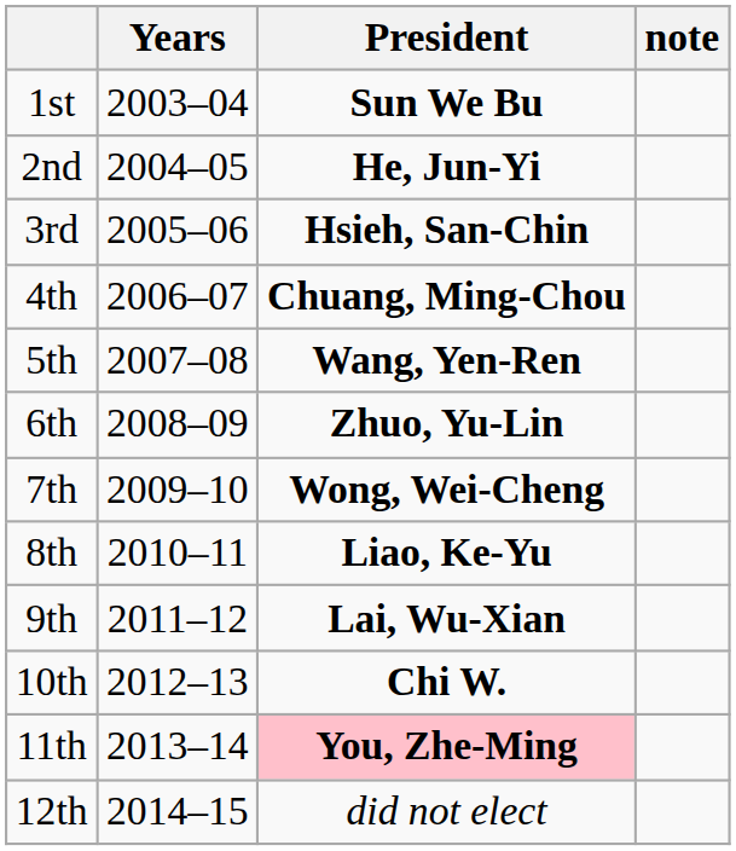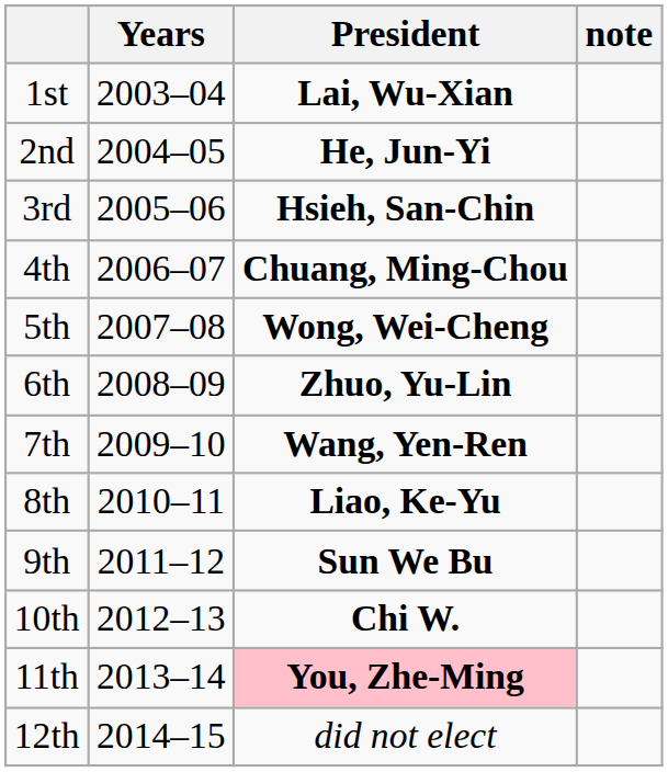 <table class="wikitable" style="text-align: center;">
 <tr>
 <th></th>
 <th>Years</th>
 <th>President</th>
 <th>note</th>
 </tr>
 <tr>
 <td>1st</td>
 <td>2003–04</td>
-<td><strong>Sun We Bu</strong></td>
+<td><strong>Lai, Wu-Xian</strong></td>
 <td></td>
 </tr>
 <tr>
 <td>2nd</td>
 <td>2004–05</td>
 <td><strong>He, Jun-Yi</strong></td>
 <td></td>
 </tr>
 <tr>
 <td>3rd</td>
 <td>2005–06</td>
 <td><strong>Hsieh, San-Chin</strong></td>
 <td></td>
 </tr>
 <tr>
 <td>4th</td>
 <td>2006–07</td>
 <td><strong>Chuang, Ming-Chou</strong></td>
 <td></td>
 </tr>
 <tr>
 <td>5th</td>
 <td>2007–08</td>
-<td><strong>Wang, Yen-Ren</strong></td>
+<td><strong>Wong, Wei-Cheng</strong></td>
 <td></td>
 </tr>
 <tr>
 <td>6th</td>
 <td>2008–09</td>
 <td><strong>Zhuo, Yu-Lin</strong></td>
 <td></td>
 </tr>
 <tr>
 <td>7th</td>
 <td>2009–10</td>
-<td><strong>Wong, Wei-Cheng</strong></td>
+<td><strong>Wang, Yen-Ren</strong></td>
 <td></td>
 </tr>
 <tr>
 <td>8th</td>
 <td>2010–11</td>
 <td><strong>Liao, Ke-Yu</strong></td>
 <td></td>
 </tr>
 <tr>
 <td>9th</td>
 <td>2011–12</td>
-<td><strong>Lai, Wu-Xian</strong></td>
+<td><strong>Sun We Bu</strong></td>
 <td></td>
 </tr>
 <tr>
 <td>10th</td>
 <td>2012–13</td>
 <td><strong>Chi W.</strong></td>
 <td></td>
 </tr>
 <tr>
 <td>11th</td>
 <td>2013–14</td>
 <td style="background: pink;"><strong>You, Zhe-Ming</strong></td>
 <td></td>
 </tr>
 <tr>
 <td>12th</td>
 <td>2014–15</td>
 <td><em>did not elect</em></td>
 <td></td>
 </tr>
 </table>
